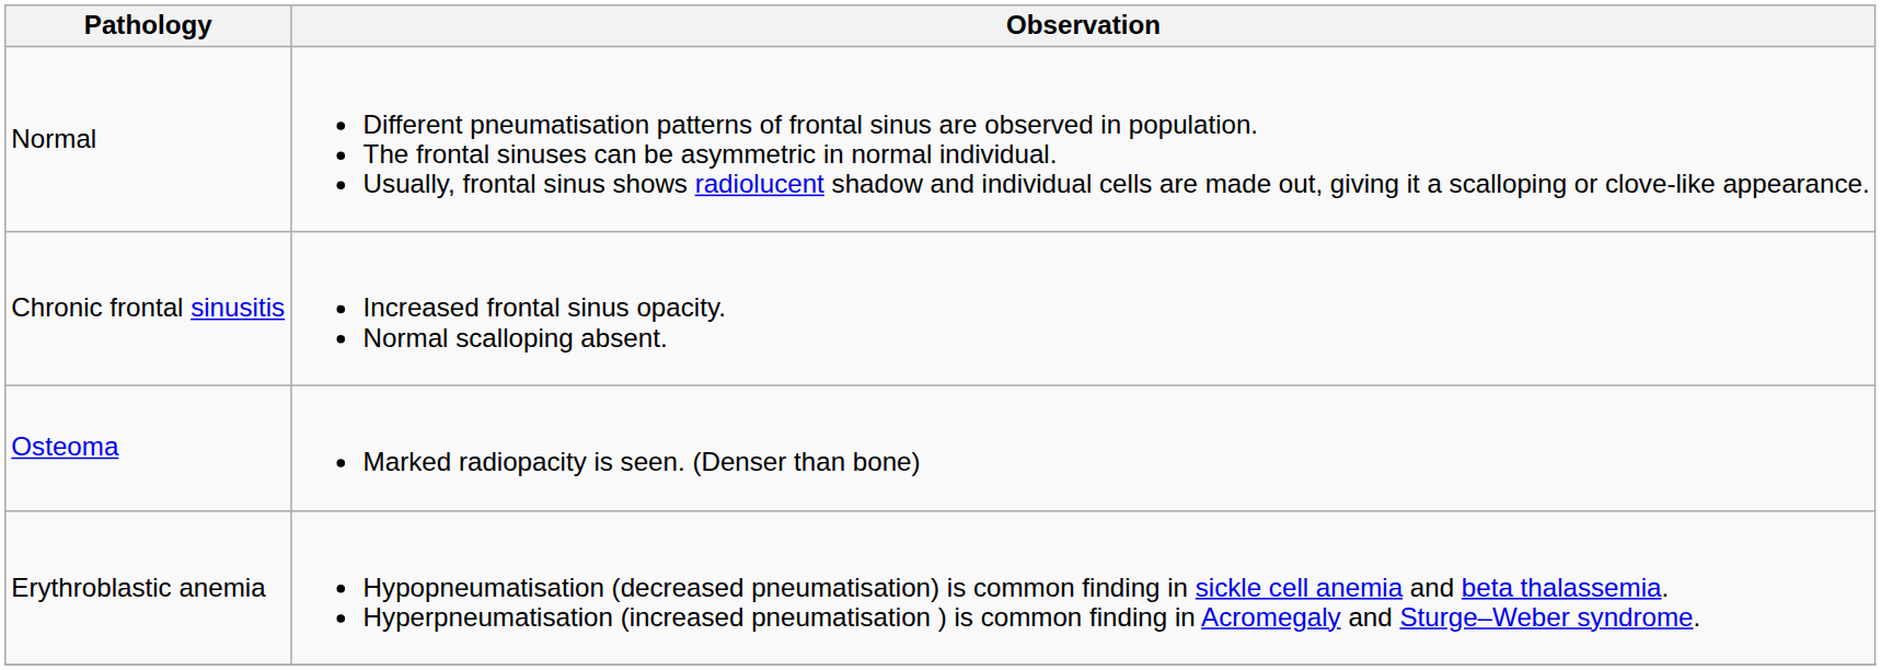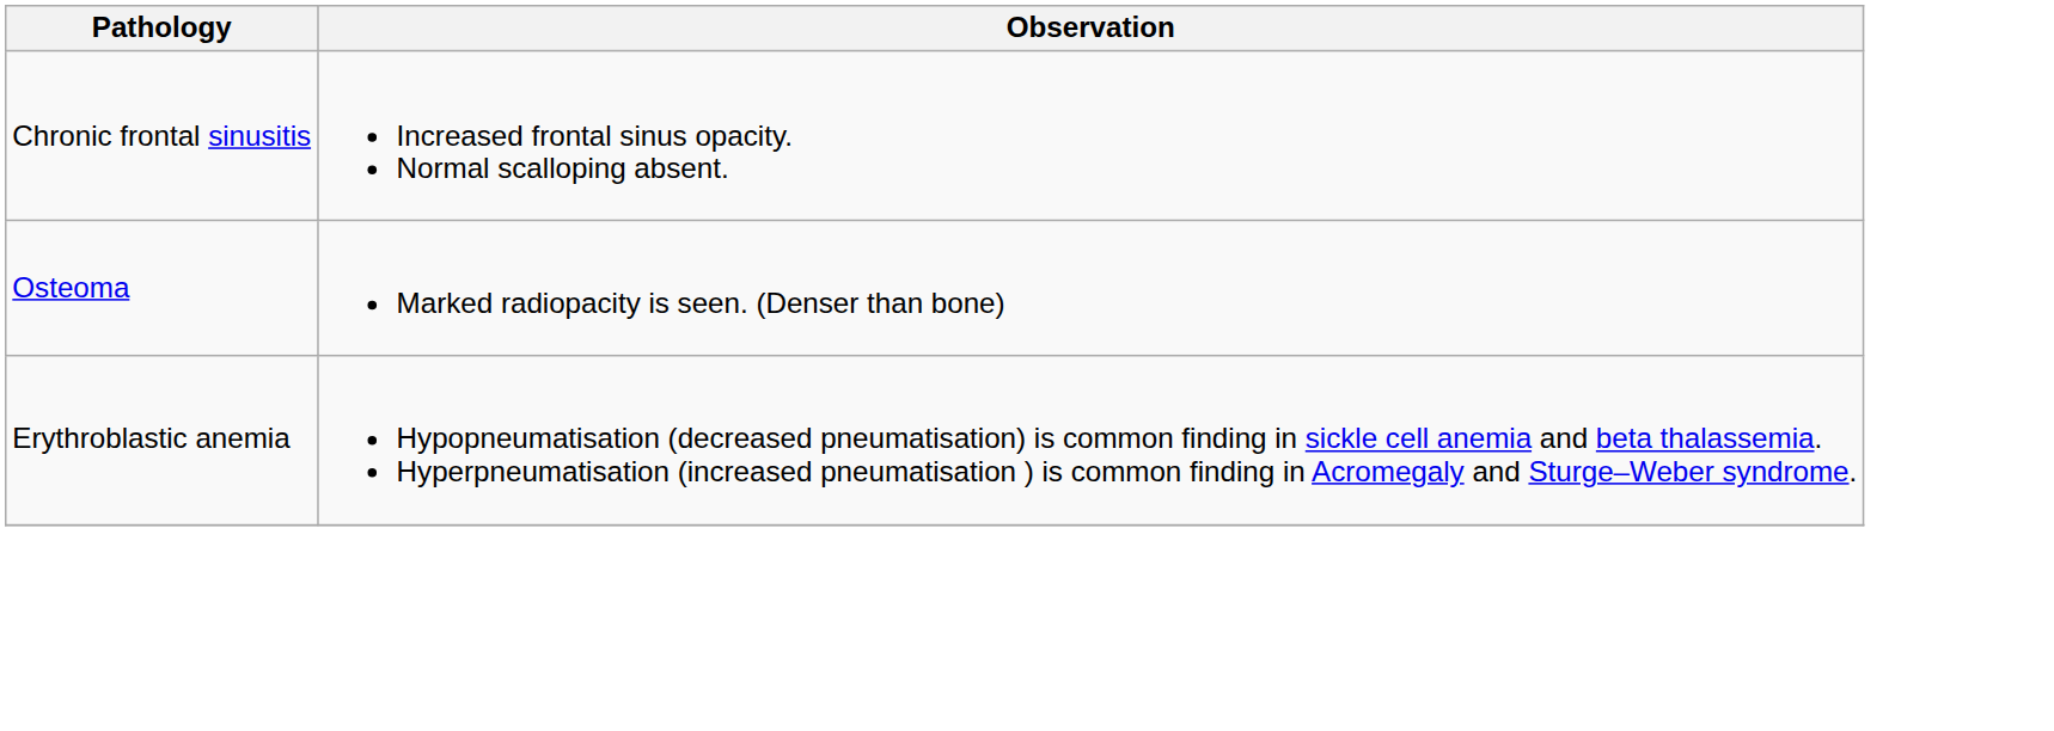 <table class="wikitable">
 <tr>
 <th>Pathology</th>
 <th>Observation</th>
-</tr>
-<tr>
-<td>Normal</td>
-<td><br><ul><li>Different pneumatisation patterns of frontal sinus are observed in population.</li><li>The frontal sinuses can be asymmetric in normal individual.</li><li>Usually, frontal sinus shows <a href='#'>radiolucent</a> shadow and individual cells are made out, giving it a scalloping or clove-like appearance.</li></ul></td>
 </tr>
 <tr>
 <td>Chronic frontal <a href='#'>sinusitis</a></td>
 <td><br><ul><li>Increased frontal sinus opacity.</li><li>Normal scalloping absent.</li></ul></td>
 </tr>
 <tr>
 <td><a href='#'>Osteoma</a></td>
 <td><br><ul><li>Marked radiopacity is seen. (Denser than bone)</li></ul></td>
 </tr>
 <tr>
 <td>Erythroblastic anemia</td>
 <td><br><ul><li>Hypopneumatisation (decreased pneumatisation) is common finding in <a href='#'>sickle cell anemia</a> and <a href='#'>beta thalassemia</a>.</li><li>Hyperpneumatisation (increased pneumatisation ) is common finding in <a href='#'>Acromegaly</a> and <a href='#'>Sturge–Weber syndrome</a>.</li></ul></td>
 </tr>
 <tr>
 </tr>
 </table>
